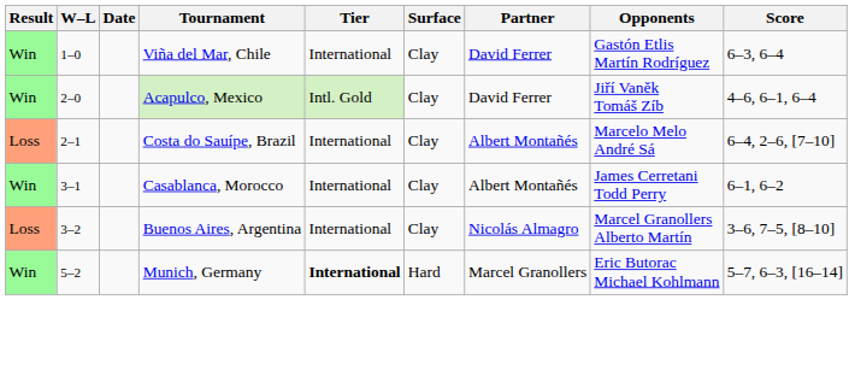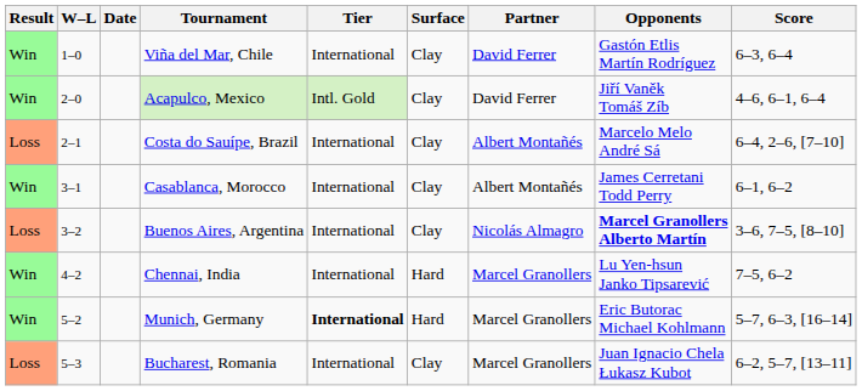 <table class="sortable wikitable">
 <tr>
 <th>Result</th>
 <th class="unsortable">W–L</th>
 <th>Date</th>
 <th>Tournament</th>
 <th>Tier</th>
 <th>Surface</th>
 <th>Partner</th>
 <th>Opponents</th>
 <th class="unsortable">Score</th>
 </tr>
 <tr>
 <td bgcolor=98FB98>Win</td>
 <td><small>1–0</small></td>
 <td><a href='#'></a></td>
 <td><a href='#'>Viña del Mar</a>, Chile</td>
 <td>International</td>
 <td>Clay</td>
 <td> <a href='#'>David Ferrer</a></td>
 <td> <a href='#'>Gastón Etlis</a><br> <a href='#'>Martín Rodríguez</a></td>
 <td>6–3, 6–4</td>
 </tr>
 <tr>
 <td bgcolor=98FB98>Win</td>
 <td><small>2–0</small></td>
 <td><a href='#'></a></td>
 <td style="background:#D4F1C5;"><a href='#'>Acapulco</a>, Mexico</td>
 <td style="background:#D4F1C5;">Intl. Gold</td>
 <td>Clay</td>
 <td> David Ferrer</td>
 <td> <a href='#'>Jiří Vaněk</a><br> <a href='#'>Tomáš Zíb</a></td>
 <td>4–6, 6–1, 6–4</td>
 </tr>
 <tr>
 <td bgcolor=FFA07A>Loss</td>
 <td><small>2–1</small></td>
 <td><a href='#'></a></td>
 <td><a href='#'>Costa do Sauípe</a>, Brazil</td>
 <td>International</td>
 <td>Clay</td>
 <td> <a href='#'>Albert Montañés</a></td>
 <td> <a href='#'>Marcelo Melo</a><br> <a href='#'>André Sá</a></td>
 <td>6–4, 2–6, [7–10]</td>
 </tr>
 <tr>
 <td bgcolor=98FB98>Win</td>
 <td><small>3–1</small></td>
 <td><a href='#'></a></td>
 <td><a href='#'>Casablanca</a>, Morocco</td>
 <td>International</td>
 <td>Clay</td>
 <td> Albert Montañés</td>
 <td> <a href='#'>James Cerretani</a><br> <a href='#'>Todd Perry</a></td>
 <td>6–1, 6–2</td>
 </tr>
 <tr>
 <td bgcolor=FFA07A>Loss</td>
 <td><small>3–2</small></td>
 <td><a href='#'></a></td>
 <td><a href='#'>Buenos Aires</a>, Argentina</td>
 <td>International</td>
 <td>Clay</td>
 <td> <a href='#'>Nicolás Almagro</a></td>
-<td> <a href='#'>Marcel Granollers</a><br> <a href='#'>Alberto Martín</a></td>
+<td><strong> <a href='#'>Marcel Granollers</a><br> <a href='#'>Alberto Martín</a></strong></td>
 <td>3–6, 7–5, [8–10]</td>
+</tr>
+<tr>
+<td bgcolor=98FB98>Win</td>
+<td><small>4–2</small></td>
+<td><a href='#'></a></td>
+<td><a href='#'>Chennai</a>, India</td>
+<td>International</td>
+<td>Hard</td>
+<td> <a href='#'>Marcel Granollers</a></td>
+<td> <a href='#'>Lu Yen-hsun</a><br> <a href='#'>Janko Tipsarević</a></td>
+<td>7–5, 6–2</td>
 </tr>
 <tr>
 <td bgcolor=98FB98>Win</td>
 <td><small>5–2</small></td>
 <td><a href='#'></a></td>
 <td><a href='#'>Munich</a>, Germany</td>
 <td><strong>International</strong></td>
 <td>Hard</td>
 <td> Marcel Granollers</td>
 <td> <a href='#'>Eric Butorac</a><br> <a href='#'>Michael Kohlmann</a></td>
 <td>5–7, 6–3, [16–14]</td>
 </tr>
+<tr>
+<td bgcolor=FFA07A>Loss</td>
+<td><small>5–3</small></td>
+<td><a href='#'></a></td>
+<td><a href='#'>Bucharest</a>, Romania</td>
+<td>International</td>
+<td>Clay</td>
+<td> Marcel Granollers</td>
+<td> <a href='#'>Juan Ignacio Chela</a><br> <a href='#'>Łukasz Kubot</a></td>
+<td>6–2, 5–7, [13–11]</td>
+</tr>
 </table>
